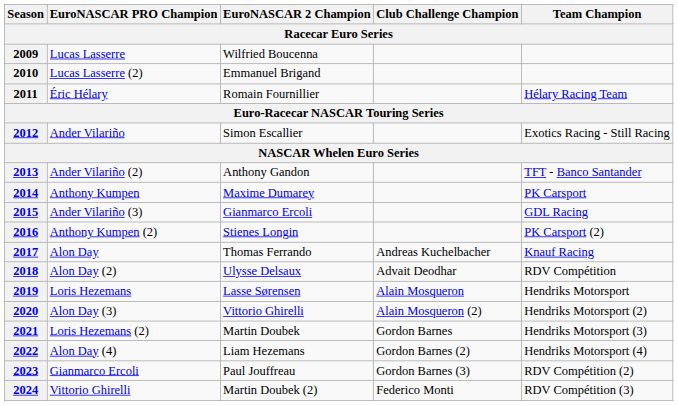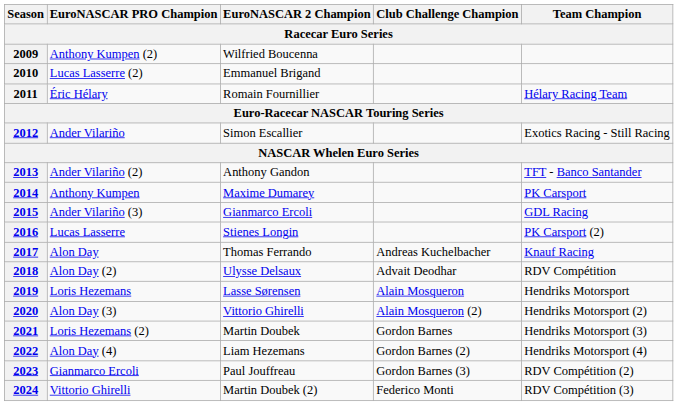 <table class="wikitable">
 <tr>
 <th>Season</th>
 <th>EuroNASCAR PRO Champion</th>
 <th>EuroNASCAR 2 Champion</th>
 <th>Club Challenge Champion</th>
 <th>Team Champion</th>
 </tr>
 <tr>
 <th colspan="5" align="center">Racecar Euro Series</th>
 </tr>
 <tr>
 <th>2009</th>
-<td> <a href='#'>Lucas Lasserre</a></td>
+<td> <a href='#'>Anthony Kumpen</a> (2)</td>
 <td> Wilfried Boucenna</td>
 <td></td>
 <td></td>
 </tr>
 <tr>
 <th>2010</th>
 <td> <a href='#'>Lucas Lasserre</a> (2)</td>
 <td> Emmanuel Brigand</td>
 <td></td>
 <td></td>
 </tr>
 <tr>
 <th>2011</th>
 <td> <a href='#'>Éric Hélary</a></td>
 <td> Romain Fournillier</td>
 <td></td>
 <td> <a href='#'>Hélary Racing Team</a></td>
 </tr>
 <tr>
 <th colspan="5" align="center">Euro-Racecar NASCAR Touring Series</th>
 </tr>
 <tr>
 <th><a href='#'>2012</a></th>
 <td> <a href='#'>Ander Vilariño</a></td>
 <td> Simon Escallier</td>
 <td></td>
 <td> Exotics Racing - Still Racing</td>
 </tr>
 <tr>
 <th colspan="5" align="center">NASCAR Whelen Euro Series</th>
 </tr>
 <tr>
 <th><a href='#'>2013</a></th>
 <td> <a href='#'>Ander Vilariño</a> (2)</td>
 <td> Anthony Gandon</td>
 <td></td>
 <td> <a href='#'>TFT</a> - <a href='#'>Banco Santander</a></td>
 </tr>
 <tr>
 <th><a href='#'>2014</a></th>
 <td> <a href='#'>Anthony Kumpen</a></td>
 <td> <a href='#'>Maxime Dumarey</a></td>
 <td></td>
 <td> <a href='#'>PK Carsport</a></td>
 </tr>
 <tr>
 <th><a href='#'>2015</a></th>
 <td> <a href='#'>Ander Vilariño</a> (3)</td>
 <td> <a href='#'>Gianmarco Ercoli</a></td>
 <td></td>
 <td> <a href='#'>GDL Racing</a></td>
 </tr>
 <tr>
 <th><a href='#'>2016</a></th>
-<td> <a href='#'>Anthony Kumpen</a> (2)</td>
+<td> <a href='#'>Lucas Lasserre</a></td>
 <td> <a href='#'>Stienes Longin</a></td>
 <td></td>
 <td> <a href='#'>PK Carsport</a> (2)</td>
 </tr>
 <tr>
 <th><a href='#'>2017</a></th>
 <td> <a href='#'>Alon Day</a></td>
 <td> Thomas Ferrando</td>
 <td> Andreas Kuchelbacher</td>
 <td> <a href='#'>Knauf Racing</a></td>
 </tr>
 <tr>
 <th><a href='#'>2018</a></th>
 <td> <a href='#'>Alon Day</a> (2)</td>
 <td> <a href='#'>Ulysse Delsaux</a></td>
 <td> Advait Deodhar</td>
 <td> RDV Compétition</td>
 </tr>
 <tr>
 <th><a href='#'>2019</a></th>
 <td> <a href='#'>Loris Hezemans</a></td>
 <td> <a href='#'>Lasse Sørensen</a></td>
 <td> <a href='#'>Alain Mosqueron</a></td>
 <td> Hendriks Motorsport</td>
 </tr>
 <tr>
 <th><a href='#'>2020</a></th>
 <td> <a href='#'>Alon Day</a> (3)</td>
 <td> <a href='#'>Vittorio Ghirelli</a></td>
 <td> <a href='#'>Alain Mosqueron</a> (2)</td>
 <td> Hendriks Motorsport (2)</td>
 </tr>
 <tr>
 <th><a href='#'>2021</a></th>
 <td> <a href='#'>Loris Hezemans</a> (2)</td>
 <td> Martin Doubek</td>
 <td> Gordon Barnes</td>
 <td> Hendriks Motorsport (3)</td>
 </tr>
 <tr>
 <th><a href='#'>2022</a></th>
 <td> <a href='#'>Alon Day</a> (4)</td>
 <td> Liam Hezemans</td>
 <td> Gordon Barnes (2)</td>
 <td> Hendriks Motorsport (4)</td>
 </tr>
 <tr>
 <th><a href='#'>2023</a></th>
 <td> <a href='#'>Gianmarco Ercoli</a></td>
 <td> Paul Jouffreau</td>
 <td> Gordon Barnes (3)</td>
 <td> RDV Compétition (2)</td>
 </tr>
 <tr>
 <th><a href='#'>2024</a></th>
 <td> <a href='#'>Vittorio Ghirelli</a></td>
 <td> Martin Doubek (2)</td>
 <td> Federico Monti</td>
 <td> RDV Compétition (3)</td>
 </tr>
 </table>
